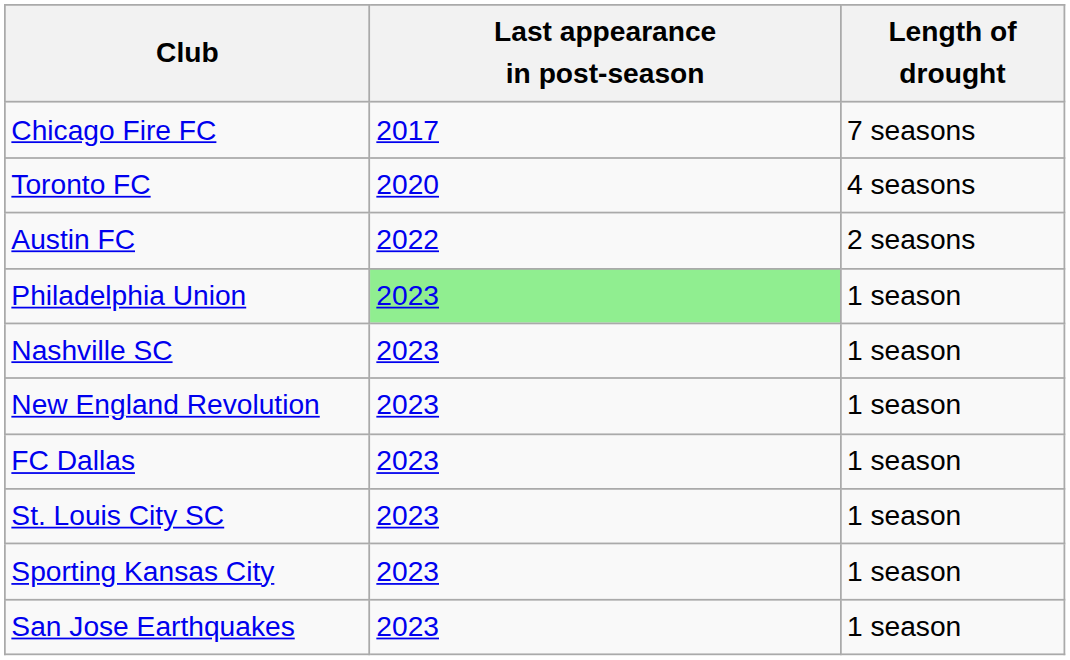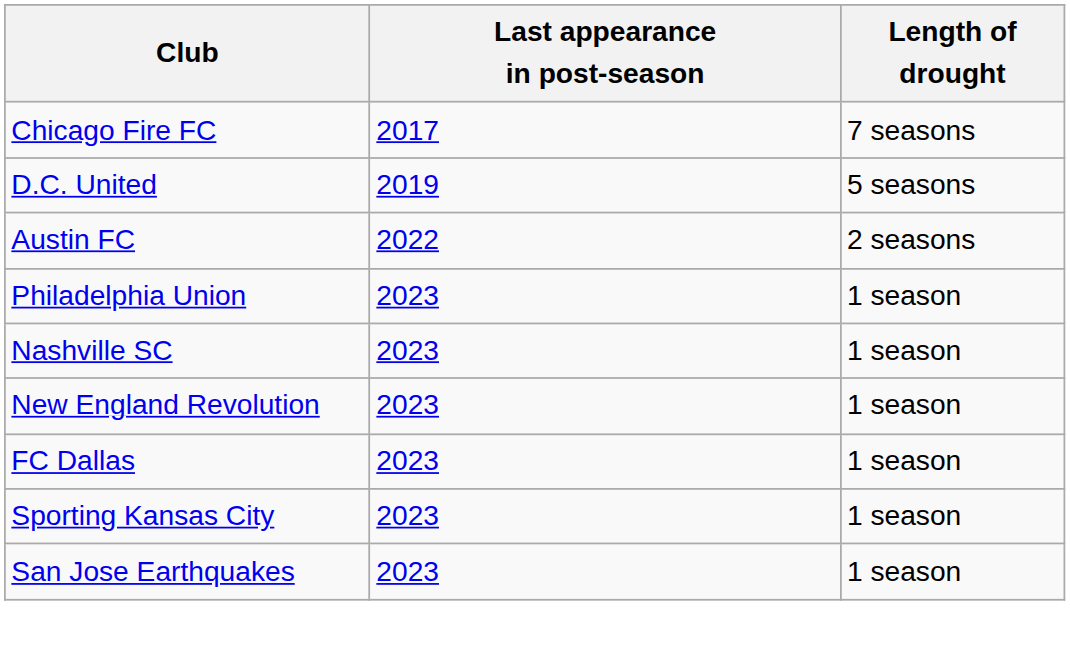 <table class="wikitable sortable" style="font-size:1.00em; line-height:1.5em;">
 <tr>
 <th width="200pt">Club</th>
 <th width="260pt">Last appearance<br>in post-season</th>
 <th width="120pt">Length of drought</th>
 </tr>
 <tr>
 <td align="left"><a href='#'>Chicago Fire FC</a></td>
 <td><a href='#'>2017</a></td>
 <td>7 seasons</td>
 </tr>
 <tr>
-<td align="left"><a href='#'>Toronto FC</a></td>
-<td><a href='#'>2020</a></td>
-<td>4 seasons</td>
+<td align="left"><a href='#'>D.C. United</a></td>
+<td><a href='#'>2019</a></td>
+<td>5 seasons</td>
 </tr>
 <tr>
 <td align="left"><a href='#'>Austin FC</a></td>
 <td><a href='#'>2022</a></td>
 <td>2 seasons</td>
 </tr>
 <tr>
 <td align="left"><a href='#'>Philadelphia Union</a></td>
-<td style="background: lightgreen;"><a href='#'>2023</a></td>
+<td><a href='#'>2023</a></td>
 <td>1 season</td>
 </tr>
 <tr>
 <td align="left"><a href='#'>Nashville SC</a></td>
 <td><a href='#'>2023</a></td>
 <td>1 season</td>
 </tr>
 <tr>
 <td align="left"><a href='#'>New England Revolution</a></td>
 <td><a href='#'>2023</a></td>
 <td>1 season</td>
 </tr>
 <tr>
 <td align="left"><a href='#'>FC Dallas</a></td>
 <td><a href='#'>2023</a></td>
 <td>1 season</td>
 </tr>
 <tr>
-<td align="left"><a href='#'>St. Louis City SC</a></td>
-<td><a href='#'>2023</a></td>
-<td>1 season</td>
-</tr>
-<tr>
 <td align="left"><a href='#'>Sporting Kansas City</a></td>
 <td><a href='#'>2023</a></td>
 <td>1 season</td>
 </tr>
 <tr>
 <td align="left"><a href='#'>San Jose Earthquakes</a></td>
 <td><a href='#'>2023</a></td>
 <td>1 season<br></td>
 </tr>
 </table>
